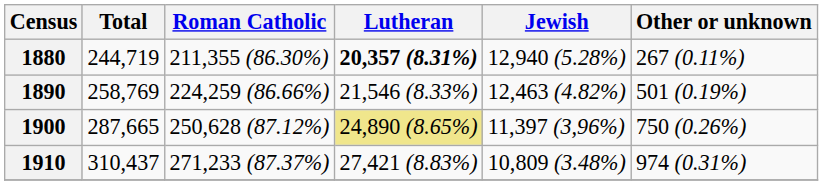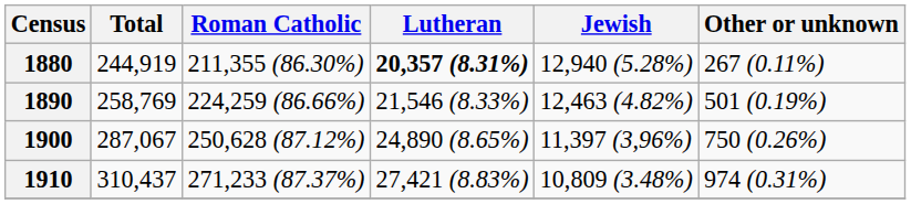 <table class="wikitable">
 <tr>
 <th>Census</th>
 <th>Total</th>
 <th><a href='#'>Roman Catholic</a></th>
 <th><a href='#'>Lutheran</a></th>
 <th><a href='#'>Jewish</a></th>
 <th>Other or unknown</th>
 </tr>
 <tr>
 <th>1880</th>
-<td>244,719</td>
+<td>244,919</td>
 <td>211,355 <em>(86.30%)</em></td>
 <td><strong>20,357 <em>(8.31%)</em></strong></td>
 <td>12,940 <em>(5.28%)</em></td>
 <td>267 <em>(0.11%)</em></td>
 </tr>
 <tr>
 <th>1890</th>
 <td>258,769</td>
 <td>224,259 <em>(86.66%)</em></td>
 <td>21,546 <em>(8.33%)</em></td>
 <td>12,463 <em>(4.82%)</em></td>
 <td>501 <em>(0.19%)</em></td>
 </tr>
 <tr>
 <th>1900</th>
-<td>287,665</td>
+<td>287,067</td>
 <td>250,628 <em>(87.12%)</em></td>
-<td style="background: khaki;">24,890 <em>(8.65%)</em></td>
+<td>24,890 <em>(8.65%)</em></td>
 <td>11,397 <em>(3,96%)</em></td>
 <td>750 <em>(0.26%)</em></td>
 </tr>
 <tr>
 <th>1910</th>
 <td>310,437</td>
 <td>271,233 <em>(87.37%)</em></td>
 <td>27,421 <em>(8.83%)</em></td>
 <td>10,809 <em>(3.48%)</em></td>
 <td>974 <em>(0.31%)</em></td>
 </tr>
 <tr>
 </tr>
 </table>
